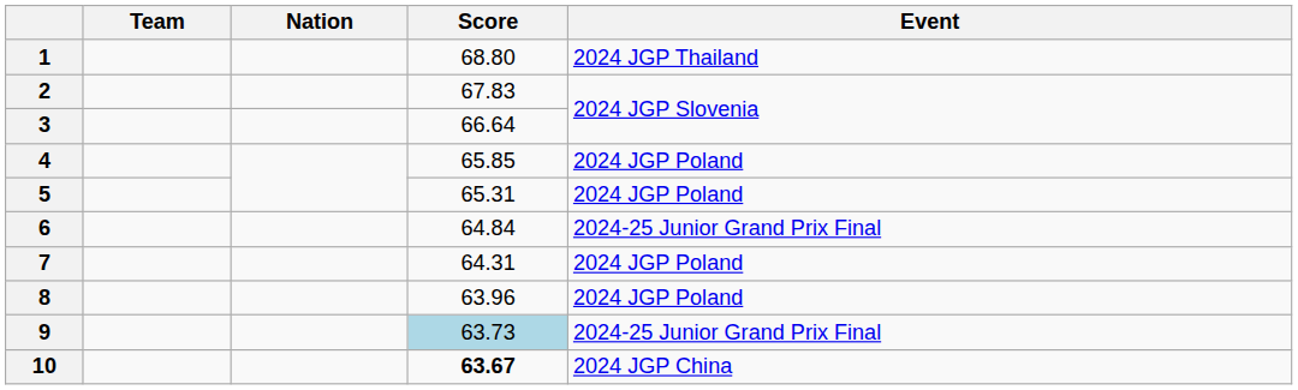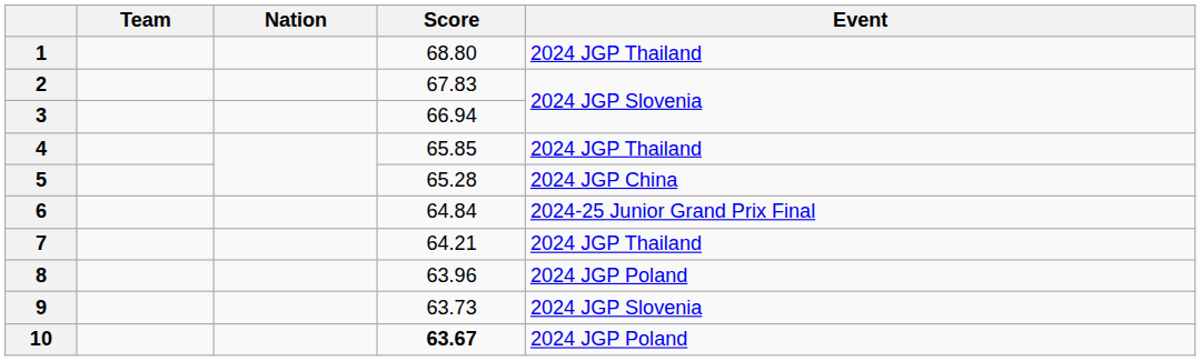 <table class="wikitable sortable" style="text-align:left; width:75%">
 <tr>
 <th scope="col"></th>
 <th scope="col">Team</th>
 <th scope="col">Nation</th>
 <th scope="col">Score</th>
 <th scope="col">Event</th>
 </tr>
 <tr>
 <th scope="row">1</th>
 <td></td>
 <td></td>
 <td style="text-align:center">68.80</td>
 <td><a href='#'>2024 JGP Thailand</a></td>
 </tr>
 <tr>
 <th scope="row">2</th>
 <td></td>
 <td></td>
 <td style="text-align:center">67.83</td>
 <td rowspan="2"><a href='#'>2024 JGP Slovenia</a></td>
 </tr>
 <tr>
 <th scope="row">3</th>
 <td></td>
 <td></td>
-<td style="text-align:center">66.64</td>
+<td style="text-align:center">66.94</td>
 </tr>
 <tr>
 <th scope="row">4</th>
 <td></td>
 <td rowspan="2"></td>
 <td style="text-align:center">65.85</td>
-<td><a href='#'>2024 JGP Poland</a></td>
+<td><a href='#'>2024 JGP Thailand</a></td>
 </tr>
 <tr>
 <th scope="row">5</th>
 <td></td>
-<td style="text-align:center">65.31</td>
-<td><a href='#'>2024 JGP Poland</a></td>
+<td style="text-align:center">65.28</td>
+<td><a href='#'>2024 JGP China</a></td>
 </tr>
 <tr>
 <th scope="row">6</th>
 <td></td>
 <td></td>
 <td style="text-align:center">64.84</td>
 <td><a href='#'>2024-25 Junior Grand Prix Final</a></td>
 </tr>
 <tr>
 <th scope="row">7</th>
 <td></td>
 <td></td>
-<td style="text-align:center">64.31</td>
-<td><a href='#'>2024 JGP Poland</a></td>
+<td style="text-align:center">64.21</td>
+<td><a href='#'>2024 JGP Thailand</a></td>
 </tr>
 <tr>
 <th scope="row">8</th>
 <td></td>
 <td></td>
 <td style="text-align:center">63.96</td>
 <td><a href='#'>2024 JGP Poland</a></td>
 </tr>
 <tr>
 <th scope="row">9</th>
 <td></td>
 <td></td>
-<td style="background: lightblue; text-align:center">63.73</td>
-<td><a href='#'>2024-25 Junior Grand Prix Final</a></td>
+<td style="text-align:center">63.73</td>
+<td><a href='#'>2024 JGP Slovenia</a></td>
 </tr>
 <tr>
 <th scope="row">10</th>
 <td></td>
 <td></td>
 <td style="text-align:center"><strong>63.67</strong></td>
-<td><a href='#'>2024 JGP China</a></td>
+<td><a href='#'>2024 JGP Poland</a></td>
 </tr>
 </table>
